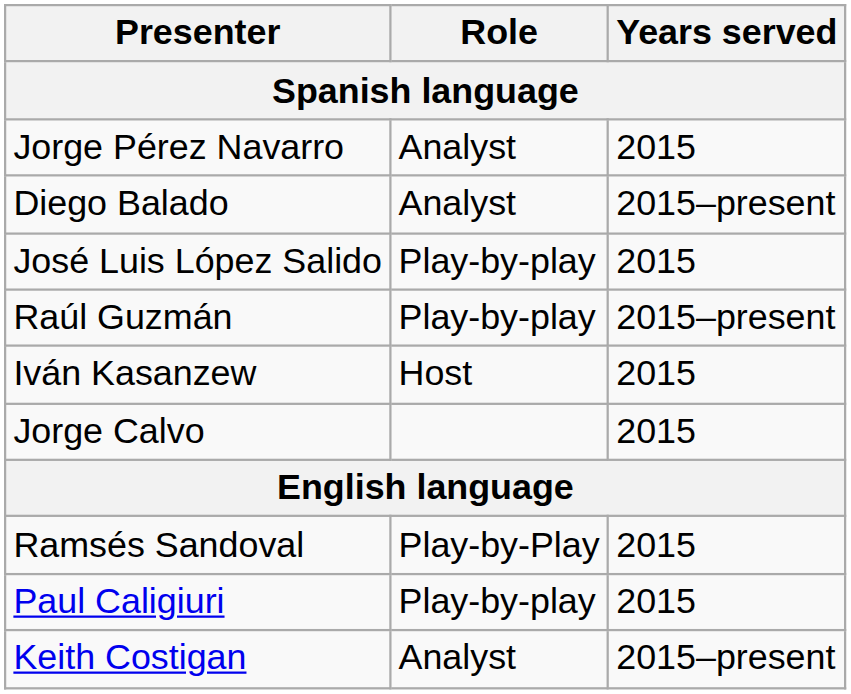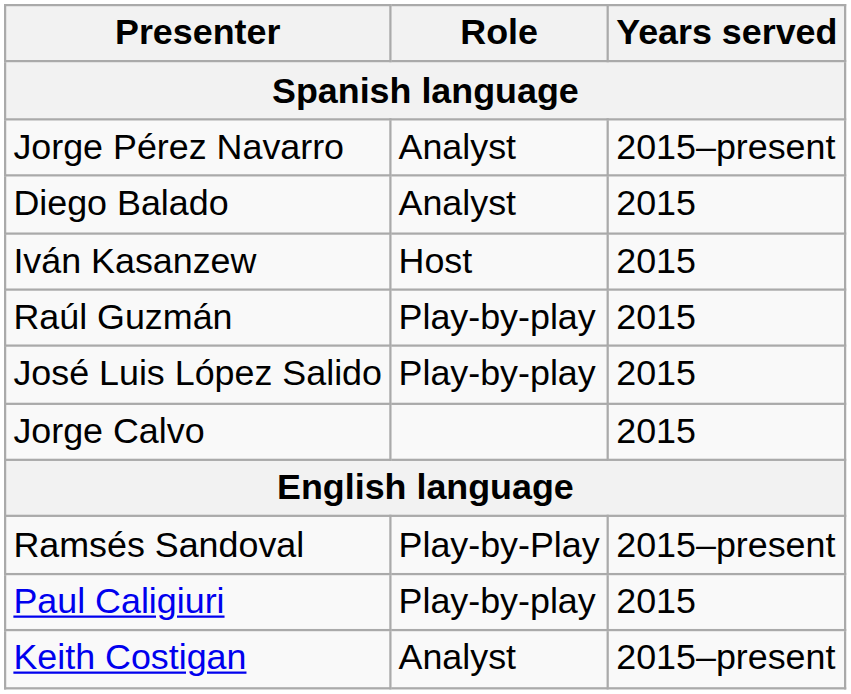 <table class="wikitable">
 <tr>
 <th>Presenter</th>
 <th>Role</th>
 <th>Years served</th>
 </tr>
 <tr>
 <th colspan="3">Spanish language</th>
 </tr>
 <tr>
 <td>Jorge Pérez Navarro</td>
 <td>Analyst</td>
-<td>2015</td>
+<td>2015–present</td>
 </tr>
 <tr>
 <td>Diego Balado</td>
 <td>Analyst</td>
-<td>2015–present</td>
+<td>2015</td>
 </tr>
 <tr>
-<td>José Luis López Salido</td>
-<td>Play-by-play</td>
+<td>Iván Kasanzew</td>
+<td>Host</td>
 <td>2015</td>
 </tr>
 <tr>
 <td>Raúl Guzmán</td>
 <td>Play-by-play</td>
-<td>2015–present</td>
+<td>2015</td>
 </tr>
 <tr>
-<td>Iván Kasanzew</td>
-<td>Host</td>
+<td>José Luis López Salido</td>
+<td>Play-by-play</td>
 <td>2015</td>
 </tr>
 <tr>
 <td>Jorge Calvo</td>
 <td></td>
 <td>2015</td>
 </tr>
 <tr>
 <th colspan="3">English language</th>
 </tr>
 <tr>
 <td>Ramsés Sandoval</td>
 <td>Play-by-Play</td>
-<td>2015</td>
+<td>2015–present</td>
 </tr>
 <tr>
 <td><a href='#'>Paul Caligiuri</a></td>
 <td>Play-by-play</td>
 <td>2015</td>
 </tr>
 <tr>
 <td><a href='#'>Keith Costigan</a></td>
 <td>Analyst</td>
 <td>2015–present</td>
 </tr>
 </table>
